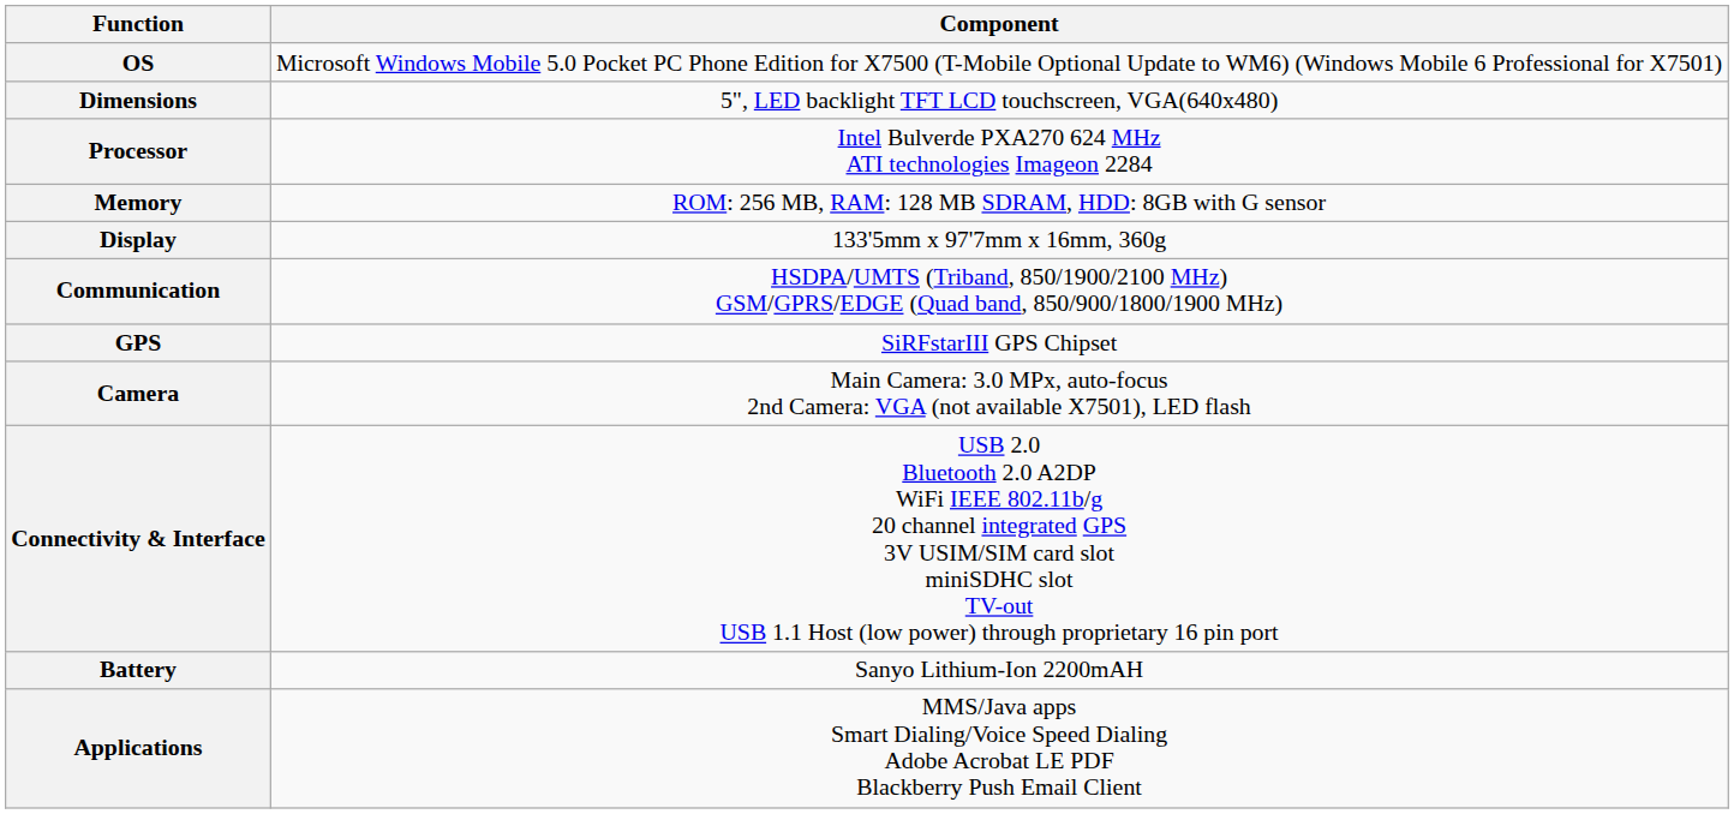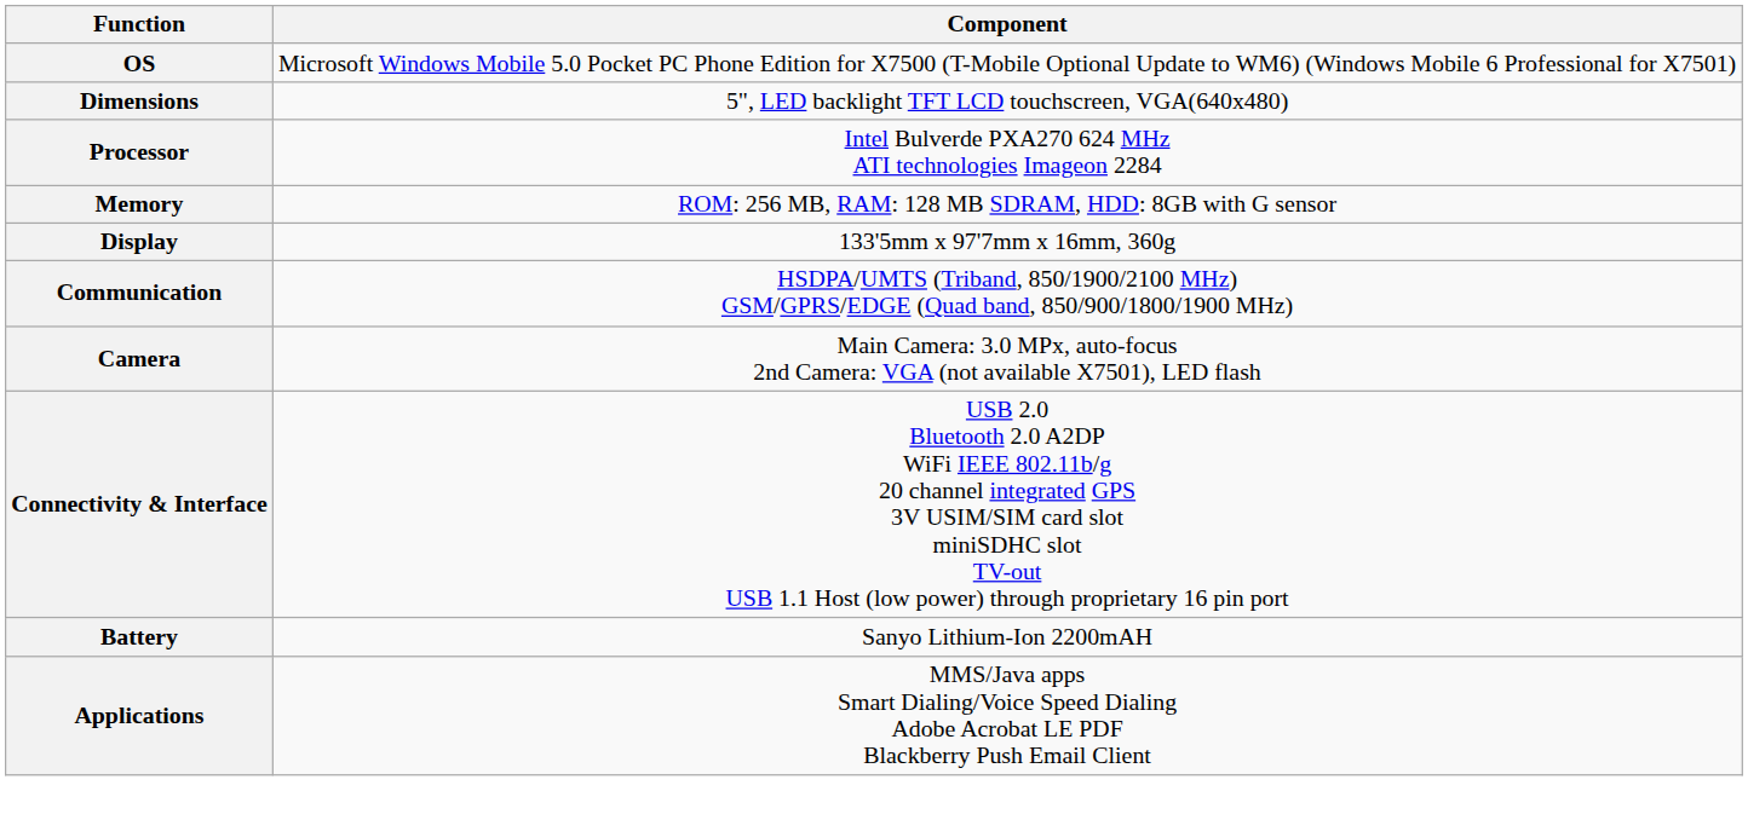 <table class="wikitable" style="text-align:center">
 <tr>
 <th>Function</th>
 <th>Component</th>
 </tr>
 <tr>
 <th>OS</th>
 <td>Microsoft <a href='#'>Windows Mobile</a> 5.0 Pocket PC Phone Edition for X7500 (T-Mobile Optional Update to WM6) (Windows Mobile 6 Professional for X7501)</td>
 </tr>
 <tr>
 <th>Dimensions</th>
 <td>5", <a href='#'>LED</a> backlight <a href='#'>TFT LCD</a> touchscreen, VGA(640x480)</td>
 </tr>
 <tr>
 <th>Processor</th>
 <td><a href='#'>Intel</a> Bulverde PXA270 624 <a href='#'>MHz</a><br><a href='#'>ATI technologies</a> <a href='#'>Imageon</a> 2284</td>
 </tr>
 <tr>
 <th>Memory</th>
 <td><a href='#'>ROM</a>: 256 MB, <a href='#'>RAM</a>: 128 MB <a href='#'>SDRAM</a>, <a href='#'>HDD</a>: 8GB with G sensor</td>
 </tr>
 <tr>
 <th>Display</th>
 <td>133'5mm x 97'7mm x 16mm, 360g</td>
 </tr>
 <tr>
 <th>Communication</th>
 <td><a href='#'>HSDPA</a>/<a href='#'>UMTS</a> (<a href='#'>Triband</a>, 850/1900/2100 <a href='#'>MHz</a>)<br><a href='#'>GSM</a>/<a href='#'>GPRS</a>/<a href='#'>EDGE</a> (<a href='#'>Quad band</a>, 850/900/1800/1900 MHz)</td>
 </tr>
 <tr>
-<th>GPS</th>
-<td><a href='#'>SiRFstarIII</a> GPS Chipset</td>
-</tr>
-<tr>
 <th>Camera</th>
 <td>Main Camera: 3.0 MPx, auto-focus<br>2nd Camera: <a href='#'>VGA</a> (not available X7501), LED flash</td>
 </tr>
 <tr>
 <th>Connectivity & Interface</th>
 <td><a href='#'>USB</a> 2.0<br><a href='#'>Bluetooth</a> 2.0 A2DP<br>WiFi <a href='#'>IEEE 802.11b</a>/<a href='#'>g</a><br>20 channel <a href='#'>integrated</a> <a href='#'>GPS</a><br>3V USIM/SIM card slot<br>miniSDHC slot <br> <a href='#'>TV-out</a> <br> <a href='#'>USB</a> 1.1 Host (low power) through proprietary 16 pin port</td>
 </tr>
 <tr>
 <th>Battery</th>
 <td>Sanyo Lithium-Ion 2200mAH</td>
 </tr>
 <tr>
 <th>Applications</th>
 <td>MMS/Java apps<br>Smart Dialing/Voice Speed Dialing<br>Adobe Acrobat LE PDF<br>Blackberry Push Email Client</td>
 </tr>
 </table>
